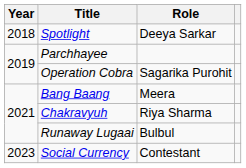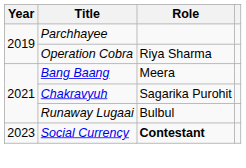 <table class="wikitable sortable">
 <tr>
 <th>Year</th>
 <th>Title</th>
 <th>Role</th>
 <th></th>
-</tr>
-<tr>
-<td>2018</td>
-<td><em><a href='#'>Spotlight</a></em></td>
-<td>Deeya Sarkar</td>
-<td></td>
 </tr>
 <tr>
 <td rowspan="2">2019</td>
 <td><em>Parchhayee</em></td>
 <td></td>
 <td></td>
 </tr>
 <tr>
 <td><em>Operation Cobra</em></td>
-<td>Sagarika Purohit</td>
+<td>Riya Sharma</td>
 <td></td>
 </tr>
 <tr>
 <td rowspan="3">2021</td>
 <td><em><a href='#'>Bang Baang</a></em></td>
 <td>Meera</td>
 <td></td>
 </tr>
 <tr>
 <td><em><a href='#'>Chakravyuh</a></em></td>
-<td>Riya Sharma</td>
+<td>Sagarika Purohit</td>
 <td></td>
 </tr>
 <tr>
 <td><em>Runaway Lugaai</em></td>
 <td>Bulbul</td>
 <td></td>
 </tr>
 <tr>
 <td rowspan="3">2023</td>
 <td><em><a href='#'>Social Currency</a></em></td>
-<td>Contestant</td>
+<td><strong>Contestant</strong></td>
 <td></td>
 </tr>
 </table>
